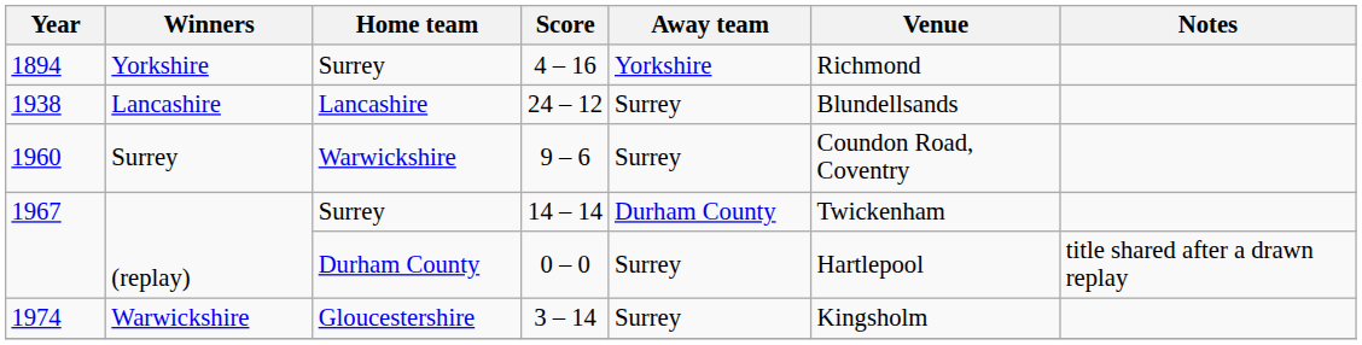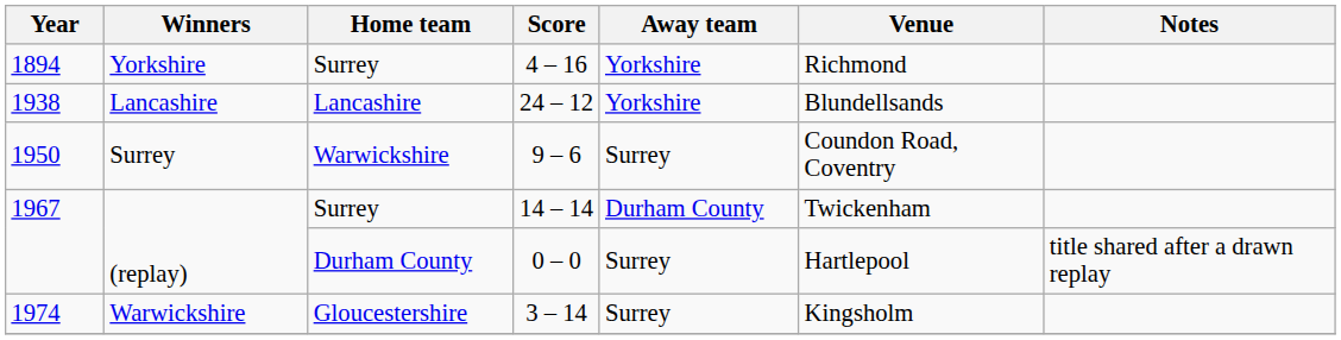 <table class="wikitable">
 <tr>
 <th width="60pt">Year</th>
 <th width="130pt">Winners</th>
 <th width="130pt">Home team</th>
 <th width="50pt">Score</th>
 <th width="130pt">Away team</th>
 <th width="160pt">Venue</th>
 <th width="200pt">Notes</th>
 </tr>
 <tr>
 <td><a href='#'>1894</a></td>
 <td><a href='#'>Yorkshire</a></td>
 <td>Surrey</td>
 <td style="text-align:center">4 – 16</td>
 <td><a href='#'>Yorkshire</a></td>
 <td>Richmond</td>
 <td></td>
 </tr>
 <tr>
 <td><a href='#'>1938</a></td>
 <td><a href='#'>Lancashire</a></td>
 <td><a href='#'>Lancashire</a></td>
 <td style="text-align:center">24 – 12</td>
-<td>Surrey</td>
+<td><a href='#'>Yorkshire</a></td>
 <td>Blundellsands</td>
 <td></td>
 </tr>
 <tr>
-<td><a href='#'>1960</a></td>
+<td><a href='#'>1950</a></td>
 <td>Surrey</td>
 <td><a href='#'>Warwickshire</a></td>
 <td style="text-align:center">9 – 6</td>
 <td>Surrey</td>
 <td>Coundon Road, Coventry</td>
 <td></td>
 </tr>
 <tr>
 <td rowspan=2 valign="top"><a href='#'>1967</a></td>
 <td rowspan=2 valign="bottom">(replay)</td>
 <td>Surrey</td>
 <td style="text-align:center">14 – 14</td>
 <td><a href='#'>Durham County</a></td>
 <td>Twickenham</td>
 <td></td>
 </tr>
 <tr>
 <td><a href='#'>Durham County</a></td>
 <td style="text-align:center">0 – 0</td>
 <td>Surrey</td>
 <td>Hartlepool</td>
 <td>title shared after a drawn replay</td>
 </tr>
 <tr>
 <td><a href='#'>1974</a></td>
 <td><a href='#'>Warwickshire</a></td>
 <td><a href='#'>Gloucestershire</a></td>
 <td style="text-align:center">3 – 14</td>
 <td>Surrey</td>
 <td>Kingsholm</td>
 <td></td>
 </tr>
 <tr>
 </tr>
 </table>
